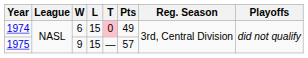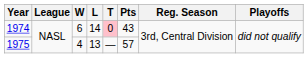 <table class="wikitable" style="text-align:center">
 <tr>
 <th>Year</th>
 <th>League</th>
 <th>W</th>
 <th>L</th>
 <th>T</th>
 <th>Pts</th>
 <th>Reg. Season</th>
 <th>Playoffs</th>
 </tr>
 <tr>
 <td><a href='#'>1974</a></td>
 <td rowspan=2>NASL</td>
 <td>6</td>
-<td>15</td>
+<td>14</td>
 <td style="background: pink;">0</td>
-<td>49</td>
+<td>43</td>
 <td rowspan=2>3rd, Central Division</td>
 <td rowspan=2><em>did not qualify</em></td>
 </tr>
 <tr>
 <td><a href='#'>1975</a></td>
-<td>9</td>
-<td>15</td>
+<td>4</td>
+<td>13</td>
 <td>—</td>
 <td>57</td>
 </tr>
 </table>
